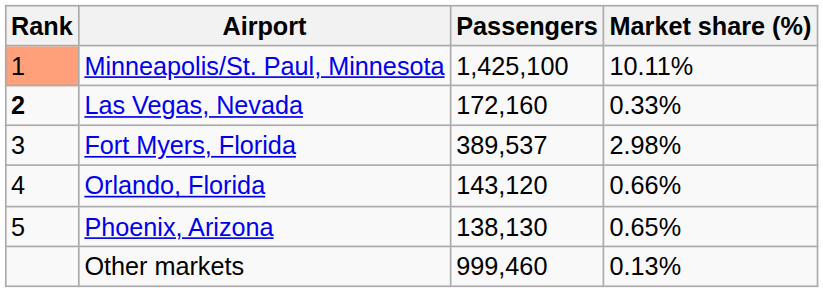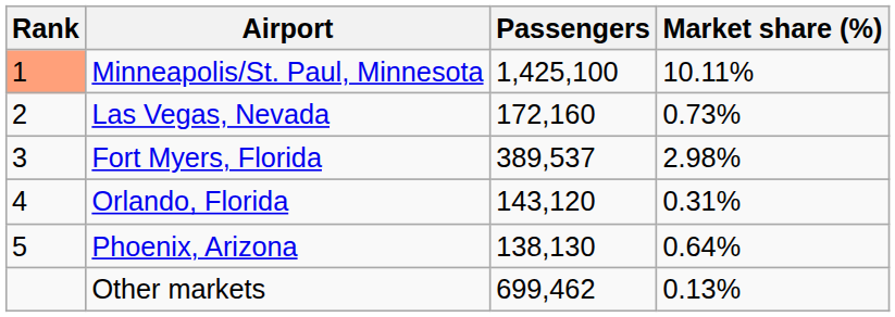 <table class="wikitable sortable" style="float:right;font-size: 95%">
 <tr>
 <th>Rank</th>
 <th>Airport</th>
 <th>Passengers</th>
 <th>Market share (%)</th>
 </tr>
 <tr>
 <td style="background: lightsalmon;">1</td>
 <td><a href='#'>Minneapolis/St. Paul, Minnesota</a></td>
 <td>1,425,100</td>
 <td>10.11%</td>
 </tr>
 <tr>
-<td><strong>2</strong></td>
+<td>2</td>
 <td><a href='#'>Las Vegas, Nevada</a></td>
 <td>172,160</td>
-<td>0.33%</td>
+<td>0.73%</td>
 </tr>
 <tr>
 <td>3</td>
 <td><a href='#'>Fort Myers, Florida</a></td>
 <td>389,537</td>
 <td>2.98%</td>
 </tr>
 <tr>
 <td>4</td>
 <td><a href='#'>Orlando, Florida</a></td>
 <td>143,120</td>
-<td>0.66%</td>
+<td>0.31%</td>
 </tr>
 <tr>
 <td>5</td>
 <td><a href='#'>Phoenix, Arizona</a></td>
 <td>138,130</td>
-<td>0.65%</td>
+<td>0.64%</td>
 </tr>
 <tr>
 <td></td>
 <td>Other markets</td>
-<td>999,460</td>
+<td>699,462</td>
 <td>0.13%</td>
 </tr>
 </table>
